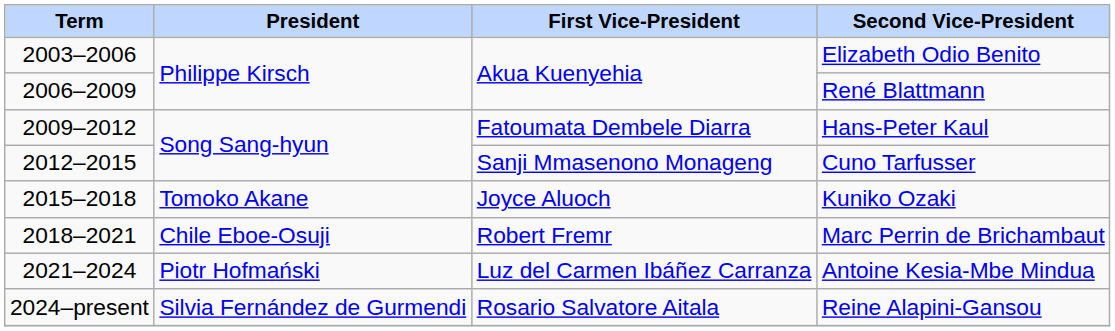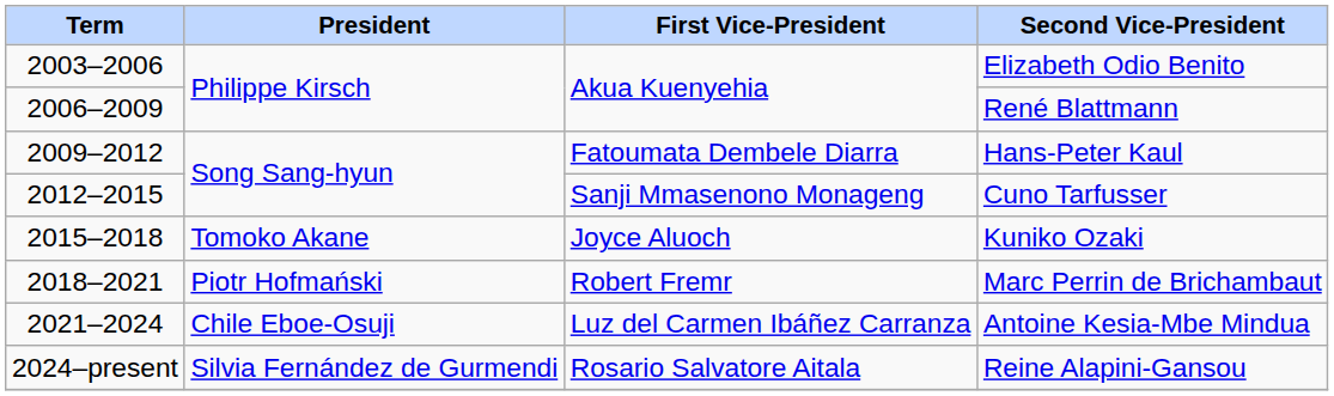 <table class="wikitable">
 <tr bgcolor=#BFD7FF align="center" style="font-size:90%;">
 <td><strong>Term</strong></td>
 <td><strong>President</strong></td>
 <td><strong>First Vice-President</strong></td>
 <td><strong>Second Vice-President</strong></td>
 </tr>
 <tr>
 <td valign="middle" align="center">2003–2006</td>
 <td rowspan=2> <a href='#'>Philippe Kirsch</a></td>
 <td rowspan=2> <a href='#'>Akua Kuenyehia</a></td>
 <td rowspan=1> <a href='#'>Elizabeth Odio Benito</a></td>
 </tr>
 <tr>
 <td valign="middle" align="center">2006–2009</td>
 <td rowspan=1> <a href='#'>René Blattmann</a></td>
 </tr>
 <tr>
 <td valign="middle" align="center">2009–2012</td>
 <td rowspan=2> <a href='#'>Song Sang-hyun</a></td>
 <td rowspan=1> <a href='#'>Fatoumata Dembele Diarra</a></td>
 <td rowspan=1> <a href='#'>Hans-Peter Kaul</a></td>
 </tr>
 <tr>
 <td valign="middle" align="center">2012–2015</td>
 <td rowspan=1> <a href='#'>Sanji Mmasenono Monageng</a></td>
 <td rowspan=1> <a href='#'>Cuno Tarfusser</a></td>
 </tr>
 <tr>
 <td valign="middle" align="center">2015–2018</td>
 <td rowspan=1> <a href='#'>Tomoko Akane</a></td>
 <td rowspan=1> <a href='#'>Joyce Aluoch</a></td>
 <td rowspan=1> <a href='#'>Kuniko Ozaki</a></td>
 </tr>
 <tr>
 <td valign="middle" align="center">2018–2021</td>
-<td rowspan=1> <a href='#'>Chile Eboe-Osuji</a></td>
+<td rowspan=1> <a href='#'>Piotr Hofmański</a></td>
 <td rowspan=1> <a href='#'>Robert Fremr</a></td>
 <td rowspan=1> <a href='#'>Marc Perrin de Brichambaut</a></td>
 </tr>
 <tr>
 <td valign="middle" align="center">2021–2024</td>
-<td rowspan=1> <a href='#'>Piotr Hofmański</a></td>
+<td rowspan=1> <a href='#'>Chile Eboe-Osuji</a></td>
 <td rowspan=1> <a href='#'>Luz del Carmen Ibáñez Carranza</a></td>
 <td rowspan=1> <a href='#'>Antoine Kesia-Mbe Mindua</a></td>
 </tr>
 <tr>
 <td valign="middle" align="center">2024–present</td>
 <td rowspan=1> <a href='#'>Silvia Fernández de Gurmendi</a></td>
 <td rowspan=1> <a href='#'>Rosario Salvatore Aitala</a></td>
 <td rowspan=1> <a href='#'>Reine Alapini-Gansou</a></td>
 </tr>
 <tr>
 </tr>
 </table>
